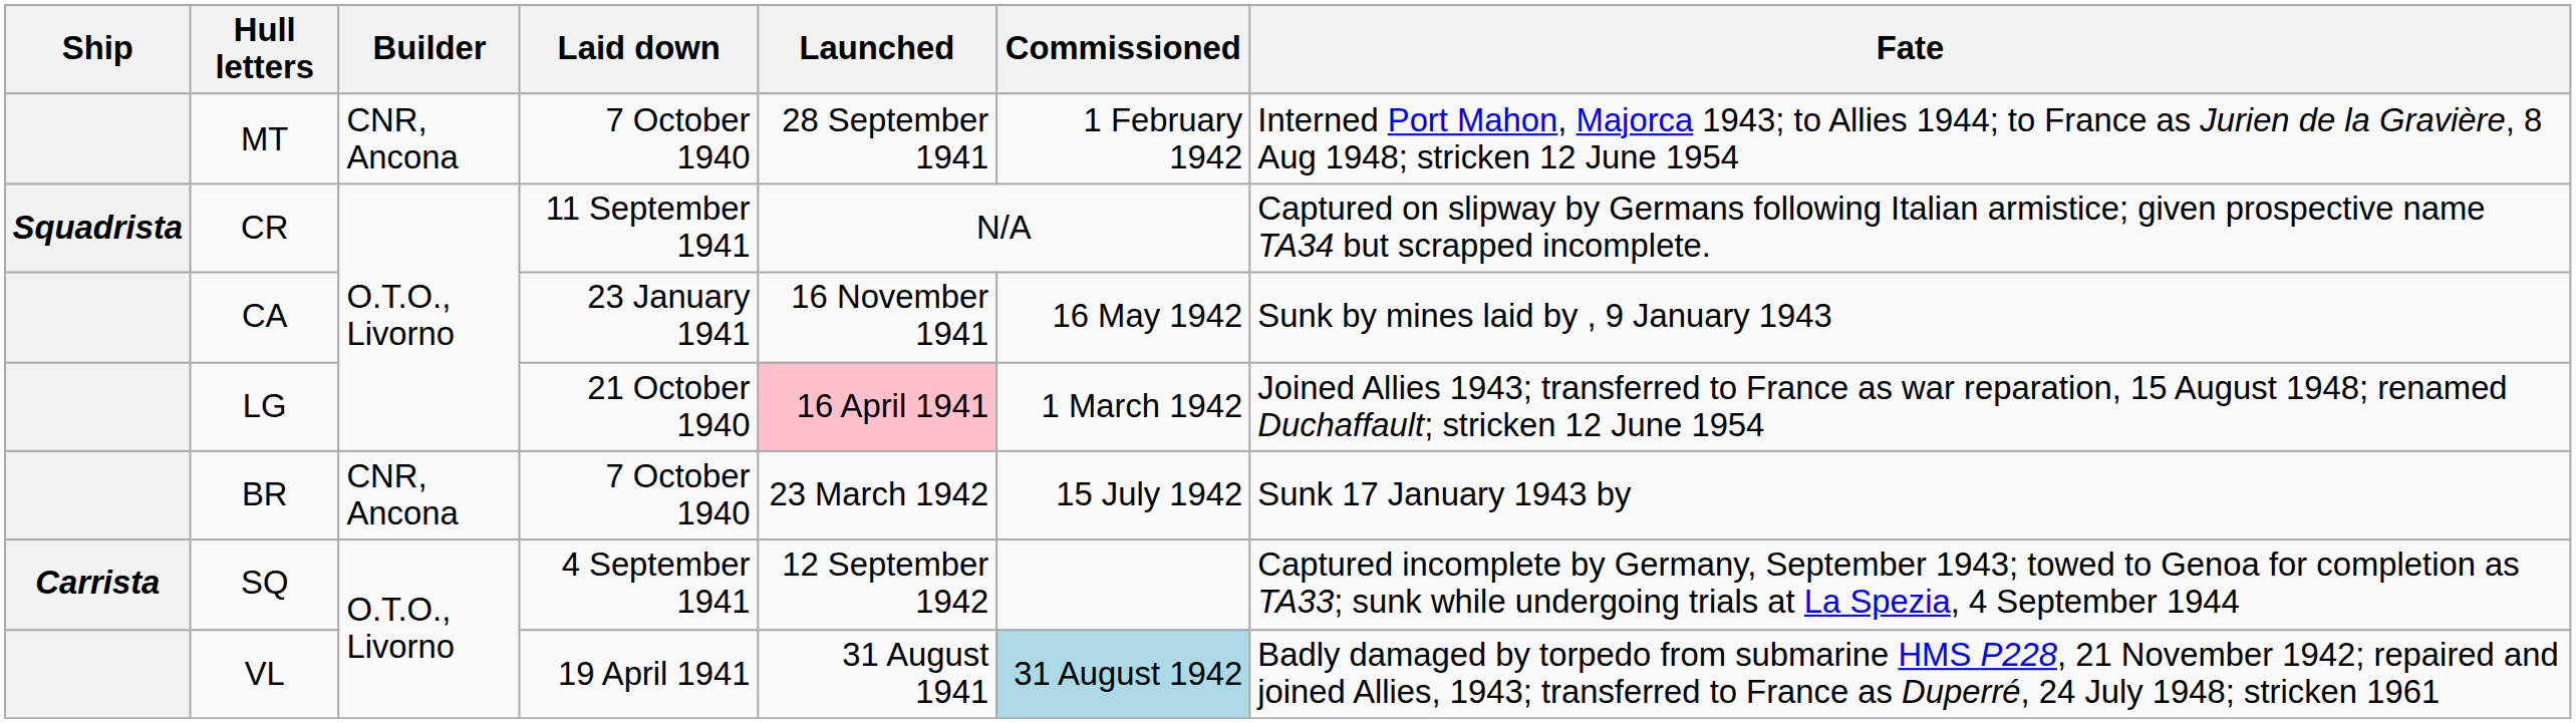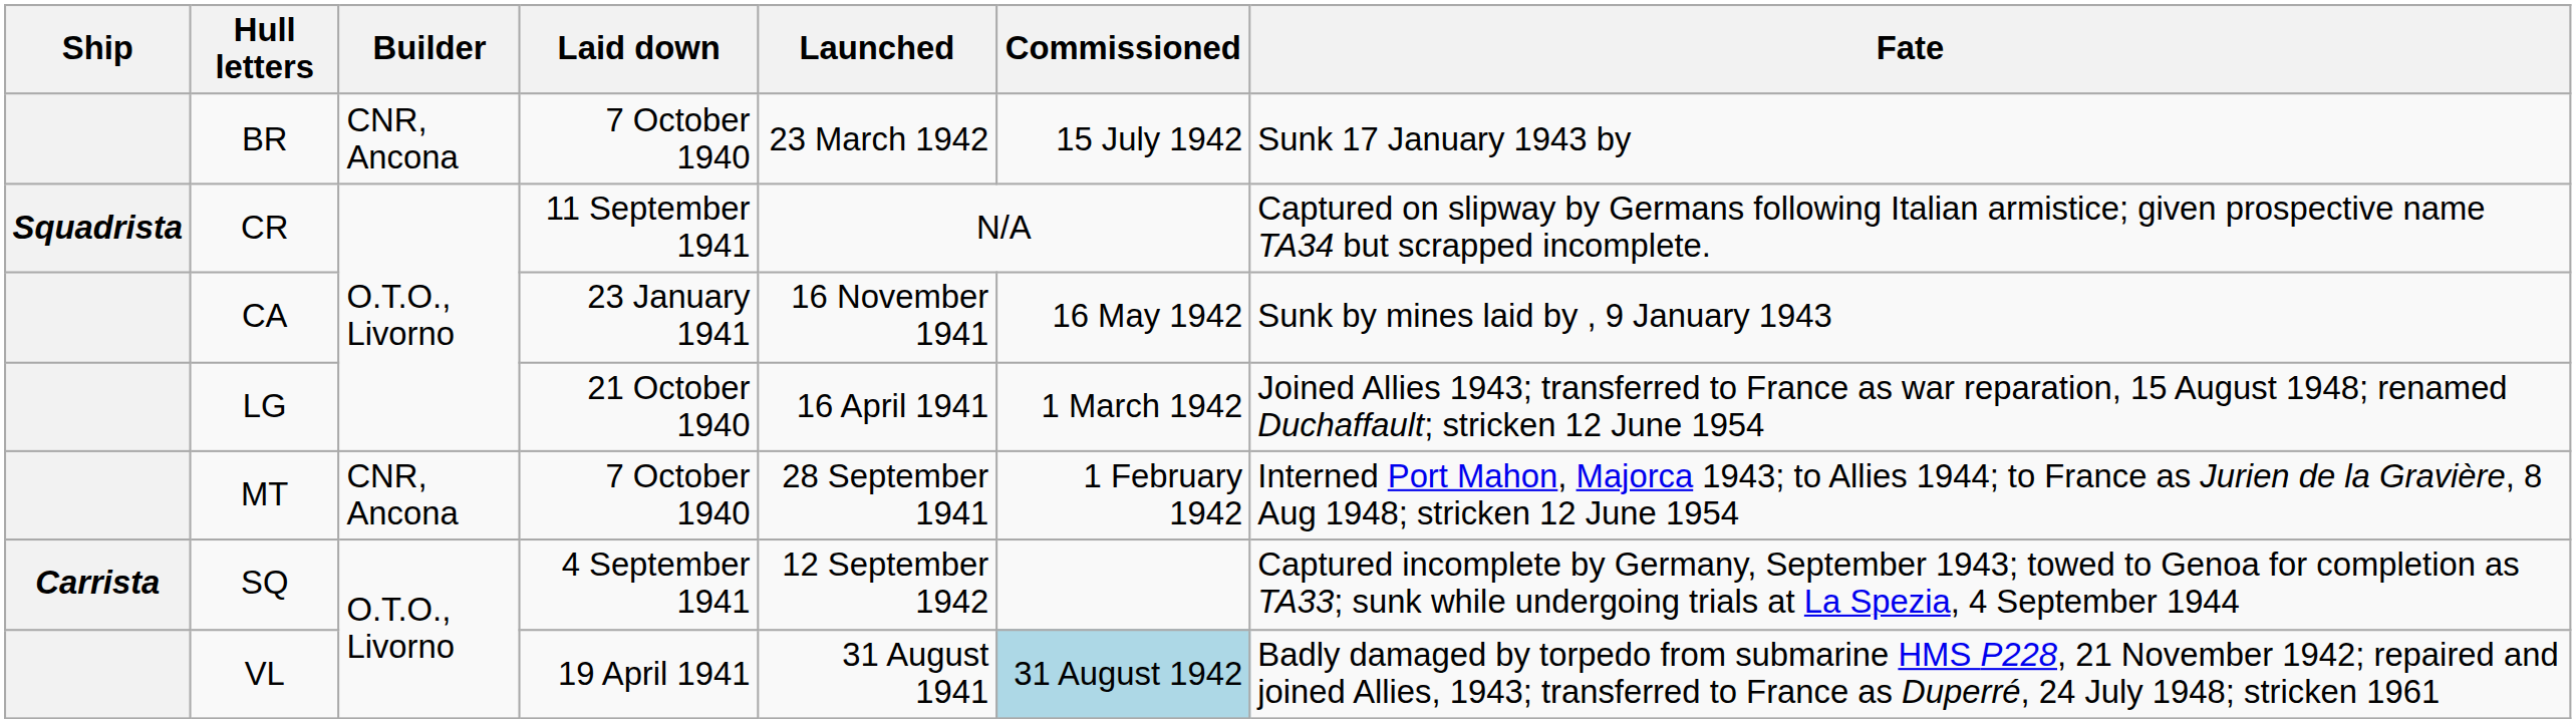 <table class="wikitable plainrowheaders">
 <tr>
 <th scope="col">Ship</th>
 <th scope="col">Hull letters</th>
 <th scope="col">Builder</th>
 <th scope="col">Laid down</th>
 <th scope="col">Launched</th>
 <th scope="col">Commissioned</th>
 <th scope="col">Fate</th>
 </tr>
 <tr>
 <th scope="row"></th>
-<td style="text-align: center;">MT</td>
+<td style="text-align: center;">BR</td>
 <td>CNR, Ancona</td>
 <td style="text-align: right;">7 October 1940</td>
-<td style="text-align: right;">28 September 1941</td>
-<td style="text-align: right;">1 February 1942</td>
-<td>Interned <a href='#'>Port Mahon</a>, <a href='#'>Majorca</a> 1943; to Allies 1944; to France as <em>Jurien de la Gravière</em>, 8 Aug 1948; stricken 12 June 1954</td>
+<td style="text-align: right;">23 March 1942</td>
+<td style="text-align: right;">15 July 1942</td>
+<td>Sunk 17 January 1943 by </td>
 </tr>
 <tr>
 <th scope="row"><em>Squadrista</em></th>
 <td style="text-align: center;">CR</td>
 <td rowspan=3>O.T.O., Livorno</td>
 <td style="text-align: right;">11 September 1941</td>
 <td colspan=2 style="text-align: center">N/A</td>
 <td>Captured on slipway by Germans following Italian armistice; given prospective name <em>TA34</em> but scrapped incomplete.</td>
 </tr>
 <tr>
 <th scope="row"></th>
 <td style="text-align: center;">CA</td>
 <td style="text-align: right;">23 January 1941</td>
 <td style="text-align: right;">16 November 1941</td>
 <td style="text-align: right;">16 May 1942</td>
 <td>Sunk by mines laid by , 9 January 1943</td>
 </tr>
 <tr>
 <th scope="row"></th>
 <td style="text-align: center;">LG</td>
 <td style="text-align: right;">21 October 1940</td>
-<td style="background: pink; text-align: right;">16 April 1941</td>
+<td style="text-align: right;">16 April 1941</td>
 <td style="text-align: right;">1 March 1942</td>
 <td>Joined Allies 1943; transferred to France as war reparation, 15 August 1948; renamed <em>Duchaffault</em>; stricken 12 June 1954</td>
 </tr>
 <tr>
 <th scope="row"></th>
-<td style="text-align: center;">BR</td>
+<td style="text-align: center;">MT</td>
 <td>CNR, Ancona</td>
 <td style="text-align: right;">7 October 1940</td>
-<td style="text-align: right;">23 March 1942</td>
-<td style="text-align: right;">15 July 1942</td>
-<td>Sunk 17 January 1943 by </td>
+<td style="text-align: right;">28 September 1941</td>
+<td style="text-align: right;">1 February 1942</td>
+<td>Interned <a href='#'>Port Mahon</a>, <a href='#'>Majorca</a> 1943; to Allies 1944; to France as <em>Jurien de la Gravière</em>, 8 Aug 1948; stricken 12 June 1954</td>
 </tr>
 <tr>
 <th scope="row"><em>Carrista</em></th>
 <td style="text-align: center;">SQ</td>
 <td rowspan=2>O.T.O., Livorno</td>
 <td style="text-align: right;">4 September 1941</td>
 <td style="text-align: right;">12 September 1942</td>
 <td></td>
 <td>Captured incomplete by Germany, September 1943; towed to Genoa for completion as <em>TA33</em>; sunk while undergoing trials at <a href='#'>La Spezia</a>, 4 September 1944</td>
 </tr>
 <tr>
 <th scope="row"></th>
 <td style="text-align: center;">VL</td>
 <td style="text-align: right;">19 April 1941</td>
 <td style="text-align: right;">31 August 1941</td>
 <td style="background: lightblue; text-align: right;">31 August 1942</td>
 <td>Badly damaged by torpedo from submarine <a href='#'>HMS <em>P228</em></a>, 21 November 1942; repaired and joined Allies, 1943; transferred to France as <em>Duperré</em>, 24 July 1948; stricken 1961</td>
 </tr>
 </table>
